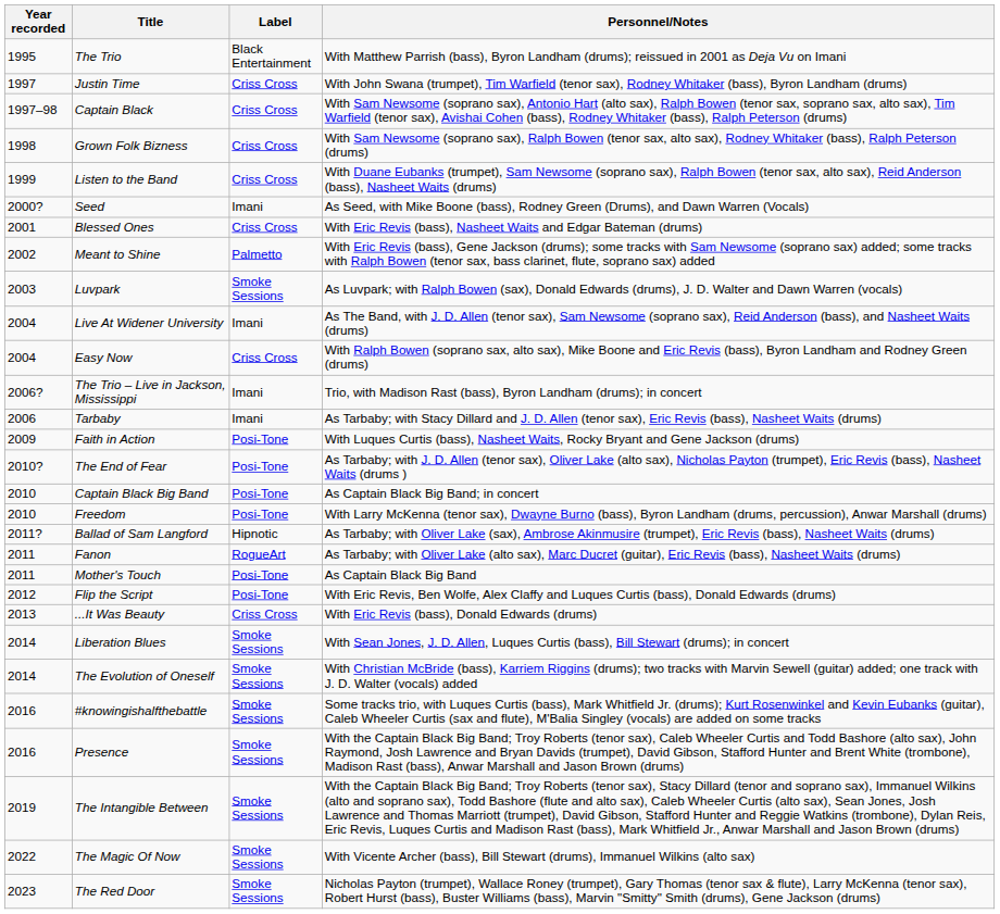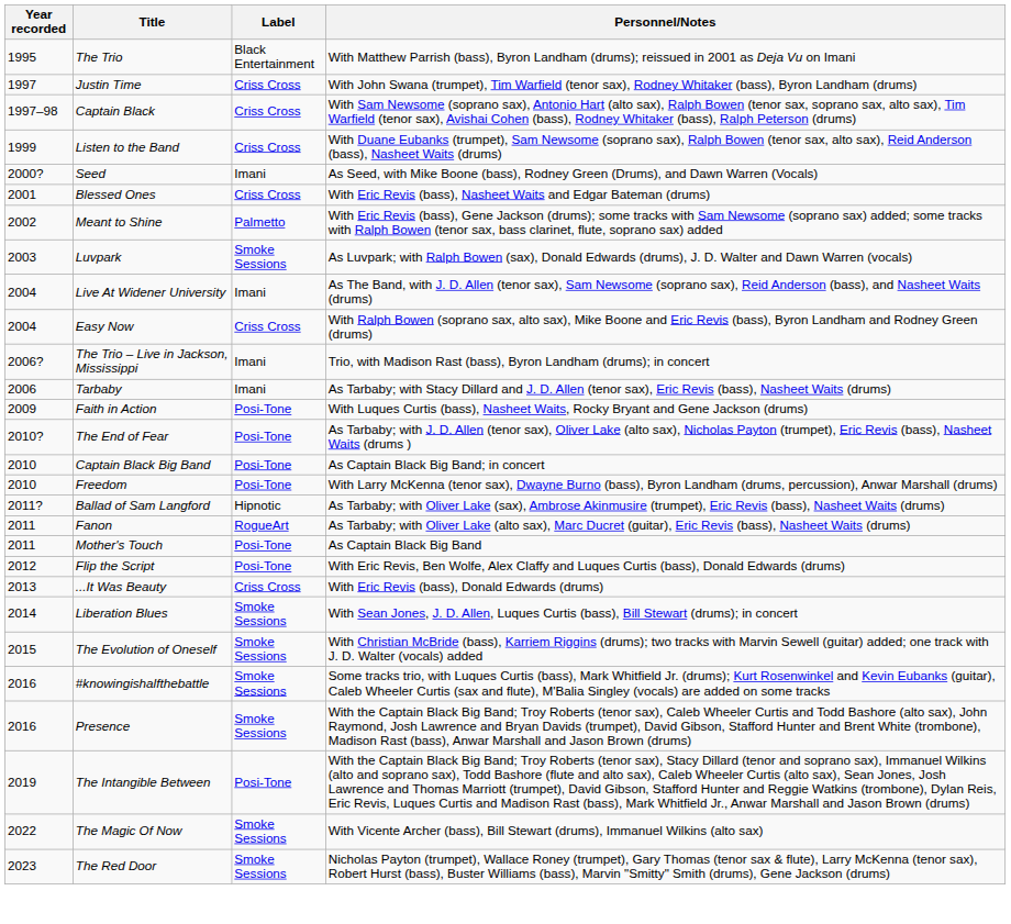 <table class="wikitable sortable">
 <tr>
 <th>Year recorded</th>
 <th>Title</th>
 <th>Label</th>
 <th>Personnel/Notes</th>
 </tr>
 <tr>
 <td>1995</td>
 <td><em>The Trio</em></td>
 <td>Black Entertainment</td>
 <td>With Matthew Parrish (bass), Byron Landham (drums); reissued in 2001 as <em>Deja Vu</em> on Imani</td>
 </tr>
 <tr>
 <td>1997</td>
 <td><em>Justin Time</em></td>
 <td><a href='#'>Criss Cross</a></td>
 <td>With John Swana (trumpet), <a href='#'>Tim Warfield</a> (tenor sax), <a href='#'>Rodney Whitaker</a> (bass), Byron Landham (drums)</td>
 </tr>
 <tr>
 <td>1997–98</td>
 <td><em>Captain Black</em></td>
 <td><a href='#'>Criss Cross</a></td>
 <td>With <a href='#'>Sam Newsome</a> (soprano sax), <a href='#'>Antonio Hart</a> (alto sax), <a href='#'>Ralph Bowen</a> (tenor sax, soprano sax, alto sax), <a href='#'>Tim Warfield</a> (tenor sax), <a href='#'>Avishai Cohen</a> (bass), <a href='#'>Rodney Whitaker</a> (bass), <a href='#'>Ralph Peterson</a> (drums)</td>
-</tr>
-<tr>
-<td>1998</td>
-<td><em>Grown Folk Bizness</em></td>
-<td><a href='#'>Criss Cross</a></td>
-<td>With <a href='#'>Sam Newsome</a> (soprano sax), <a href='#'>Ralph Bowen</a> (tenor sax, alto sax), <a href='#'>Rodney Whitaker</a> (bass), <a href='#'>Ralph Peterson</a> (drums)</td>
 </tr>
 <tr>
 <td>1999</td>
 <td><em>Listen to the Band</em></td>
 <td><a href='#'>Criss Cross</a></td>
 <td>With <a href='#'>Duane Eubanks</a> (trumpet), <a href='#'>Sam Newsome</a> (soprano sax), <a href='#'>Ralph Bowen</a> (tenor sax, alto sax), <a href='#'>Reid Anderson</a> (bass), <a href='#'>Nasheet Waits</a> (drums)</td>
 </tr>
 <tr>
 <td>2000?</td>
 <td><em>Seed</em></td>
 <td>Imani</td>
 <td>As Seed, with Mike Boone (bass), Rodney Green (Drums), and Dawn Warren (Vocals)</td>
 </tr>
 <tr>
 <td>2001</td>
 <td><em>Blessed Ones</em></td>
 <td><a href='#'>Criss Cross</a></td>
 <td>With <a href='#'>Eric Revis</a> (bass), <a href='#'>Nasheet Waits</a> and Edgar Bateman (drums)</td>
 </tr>
 <tr>
 <td>2002</td>
 <td><em>Meant to Shine</em></td>
 <td><a href='#'>Palmetto</a></td>
 <td>With <a href='#'>Eric Revis</a> (bass), Gene Jackson (drums); some tracks with <a href='#'>Sam Newsome</a> (soprano sax) added; some tracks with <a href='#'>Ralph Bowen</a> (tenor sax, bass clarinet, flute, soprano sax) added</td>
 </tr>
 <tr>
 <td>2003</td>
 <td><em>Luvpark</em></td>
 <td><a href='#'>Smoke Sessions</a></td>
 <td>As Luvpark; with <a href='#'>Ralph Bowen</a> (sax), Donald Edwards (drums), J. D. Walter and Dawn Warren (vocals)</td>
 </tr>
 <tr>
 <td>2004</td>
 <td><em>Live At Widener University</em></td>
 <td>Imani</td>
 <td>As The Band, with <a href='#'>J. D. Allen</a> (tenor sax), <a href='#'>Sam Newsome</a> (soprano sax), <a href='#'>Reid Anderson</a> (bass), and <a href='#'>Nasheet Waits</a> (drums)</td>
 </tr>
 <tr>
 <td>2004</td>
 <td><em>Easy Now</em></td>
 <td><a href='#'>Criss Cross</a></td>
 <td>With <a href='#'>Ralph Bowen</a> (soprano sax, alto sax), Mike Boone and <a href='#'>Eric Revis</a> (bass), Byron Landham and Rodney Green (drums)</td>
 </tr>
 <tr>
 <td>2006?</td>
 <td><em>The Trio – Live in Jackson, Mississippi</em></td>
 <td>Imani</td>
 <td>Trio, with Madison Rast (bass), Byron Landham (drums); in concert</td>
 </tr>
 <tr>
 <td>2006</td>
 <td><em>Tarbaby</em></td>
 <td>Imani</td>
 <td>As Tarbaby; with Stacy Dillard and <a href='#'>J. D. Allen</a> (tenor sax), <a href='#'>Eric Revis</a> (bass), <a href='#'>Nasheet Waits</a> (drums)</td>
 </tr>
 <tr>
 <td>2009</td>
 <td><em>Faith in Action</em></td>
 <td><a href='#'>Posi-Tone</a></td>
 <td>With Luques Curtis (bass), <a href='#'>Nasheet Waits</a>, Rocky Bryant and Gene Jackson (drums)</td>
 </tr>
 <tr>
 <td>2010?</td>
 <td><em>The End of Fear</em></td>
 <td><a href='#'>Posi-Tone</a></td>
 <td>As Tarbaby; with <a href='#'>J. D. Allen</a> (tenor sax), <a href='#'>Oliver Lake</a> (alto sax), <a href='#'>Nicholas Payton</a> (trumpet), <a href='#'>Eric Revis</a> (bass), <a href='#'>Nasheet Waits</a> (drums )</td>
 </tr>
 <tr>
 <td>2010</td>
 <td><em>Captain Black Big Band</em></td>
 <td><a href='#'>Posi-Tone</a></td>
 <td>As Captain Black Big Band; in concert</td>
 </tr>
 <tr>
 <td>2010</td>
 <td><em>Freedom</em></td>
 <td><a href='#'>Posi-Tone</a></td>
 <td>With Larry McKenna (tenor sax), <a href='#'>Dwayne Burno</a> (bass), Byron Landham (drums, percussion), Anwar Marshall (drums)</td>
 </tr>
 <tr>
 <td>2011?</td>
 <td><em>Ballad of Sam Langford</em></td>
 <td>Hipnotic</td>
 <td>As Tarbaby; with <a href='#'>Oliver Lake</a> (sax), <a href='#'>Ambrose Akinmusire</a> (trumpet), <a href='#'>Eric Revis</a> (bass), <a href='#'>Nasheet Waits</a> (drums)</td>
 </tr>
 <tr>
 <td>2011</td>
 <td><em>Fanon</em></td>
 <td><a href='#'>RogueArt</a></td>
 <td>As Tarbaby; with <a href='#'>Oliver Lake</a> (alto sax), <a href='#'>Marc Ducret</a> (guitar), <a href='#'>Eric Revis</a> (bass), <a href='#'>Nasheet Waits</a> (drums)</td>
 </tr>
 <tr>
 <td>2011</td>
 <td><em>Mother's Touch</em></td>
 <td><a href='#'>Posi-Tone</a></td>
 <td>As Captain Black Big Band</td>
 </tr>
 <tr>
 <td>2012</td>
 <td><em>Flip the Script</em></td>
 <td><a href='#'>Posi-Tone</a></td>
 <td>With Eric Revis, Ben Wolfe, Alex Claffy and Luques Curtis (bass), Donald Edwards (drums)</td>
 </tr>
 <tr>
 <td>2013</td>
 <td><em>...It Was Beauty</em></td>
 <td><a href='#'>Criss Cross</a></td>
 <td>With <a href='#'>Eric Revis</a> (bass), Donald Edwards (drums)</td>
 </tr>
 <tr>
 <td>2014</td>
 <td><em>Liberation Blues</em></td>
 <td><a href='#'>Smoke Sessions</a></td>
 <td>With <a href='#'>Sean Jones</a>, <a href='#'>J. D. Allen</a>, Luques Curtis (bass), <a href='#'>Bill Stewart</a> (drums); in concert</td>
 </tr>
 <tr>
-<td>2014</td>
+<td>2015</td>
 <td><em>The Evolution of Oneself</em></td>
 <td><a href='#'>Smoke Sessions</a></td>
 <td>With <a href='#'>Christian McBride</a> (bass), <a href='#'>Karriem Riggins</a> (drums); two tracks with Marvin Sewell (guitar) added; one track with J. D. Walter (vocals) added</td>
 </tr>
 <tr>
 <td>2016</td>
 <td><em>#knowingishalfthebattle</em></td>
 <td><a href='#'>Smoke Sessions</a></td>
 <td>Some tracks trio, with Luques Curtis (bass), Mark Whitfield Jr. (drums); <a href='#'>Kurt Rosenwinkel</a> and <a href='#'>Kevin Eubanks</a> (guitar), Caleb Wheeler Curtis (sax and flute), M'Balia Singley (vocals) are added on some tracks</td>
 </tr>
 <tr>
 <td>2016</td>
 <td><em>Presence</em></td>
 <td><a href='#'>Smoke Sessions</a></td>
 <td>With the Captain Black Big Band; Troy Roberts (tenor sax), Caleb Wheeler Curtis and Todd Bashore (alto sax), John Raymond, Josh Lawrence and Bryan Davids (trumpet), David Gibson, Stafford Hunter and Brent White (trombone), Madison Rast (bass), Anwar Marshall and Jason Brown (drums)</td>
 </tr>
 <tr>
 <td>2019</td>
 <td><em>The Intangible Between</em></td>
-<td><a href='#'>Smoke Sessions</a></td>
+<td><a href='#'>Posi-Tone</a></td>
 <td>With the Captain Black Big Band; Troy Roberts (tenor sax), Stacy Dillard (tenor and soprano sax), Immanuel Wilkins (alto and soprano sax), Todd Bashore (flute and alto sax), Caleb Wheeler Curtis (alto sax), Sean Jones, Josh Lawrence and Thomas Marriott (trumpet), David Gibson, Stafford Hunter and Reggie Watkins (trombone), Dylan Reis, Eric Revis, Luques Curtis and Madison Rast (bass), Mark Whitfield Jr., Anwar Marshall and Jason Brown (drums)</td>
 </tr>
 <tr>
 <td>2022</td>
 <td><em>The Magic Of Now</em></td>
 <td><a href='#'>Smoke Sessions</a></td>
 <td>With Vicente Archer (bass), Bill Stewart (drums), Immanuel Wilkins (alto sax)</td>
 </tr>
 <tr>
 <td>2023</td>
 <td><em>The Red Door</em></td>
 <td><a href='#'>Smoke Sessions</a></td>
 <td>Nicholas Payton (trumpet), Wallace Roney (trumpet), Gary Thomas (tenor sax & flute), Larry McKenna (tenor sax), Robert Hurst (bass), Buster Williams (bass),  Marvin "Smitty" Smith (drums), Gene Jackson (drums)</td>
 </tr>
 </table>
